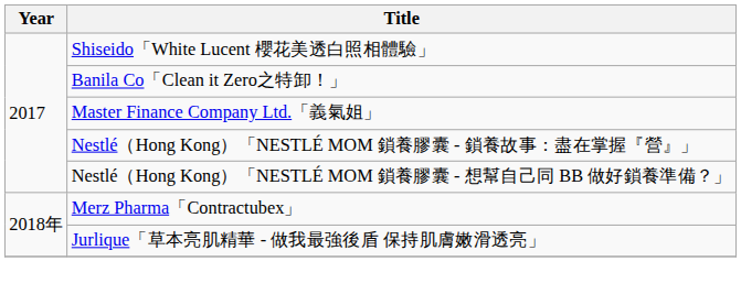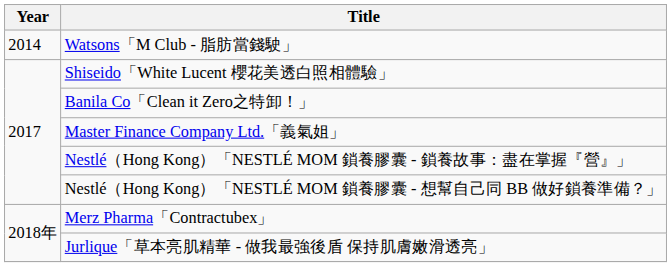 <table class="wikitable plainrowheaders sortable">
 <tr>
 <th scope="col">Year</th>
 <th scope="col">Title</th>
+</tr>
+<tr>
+<td>2014</td>
+<td><a href='#'>Watsons</a>「M Club - 脂肪當錢駛」</td>
 </tr>
 <tr>
 <td rowspan="5">2017</td>
 <td><a href='#'>Shiseido</a>「White Lucent 櫻花美透白照相體驗」</td>
 </tr>
 <tr>
 <td><a href='#'>Banila Co</a>「Clean it Zero之特卸！」</td>
 </tr>
 <tr>
 <td><a href='#'>Master Finance Company Ltd.</a>「義氣姐」</td>
 </tr>
 <tr>
 <td><a href='#'>Nestlé</a>（Hong Kong）「NESTLÉ MOM 鎖養膠囊 - 鎖養故事：盡在掌握『營』」</td>
 </tr>
 <tr>
 <td>Nestlé（Hong Kong）「NESTLÉ MOM 鎖養膠囊 - 想幫自己同 BB 做好鎖養準備？」</td>
 </tr>
 <tr>
 <td rowspan="2">2018年</td>
 <td><a href='#'>Merz Pharma</a>「Contractubex」</td>
 </tr>
 <tr>
 <td><a href='#'>Jurlique</a>「草本亮肌精華 - 做我最強後盾 保持肌膚嫩滑透亮」</td>
 </tr>
 <tr>
 </tr>
 </table>
